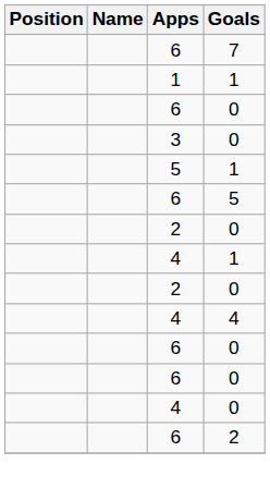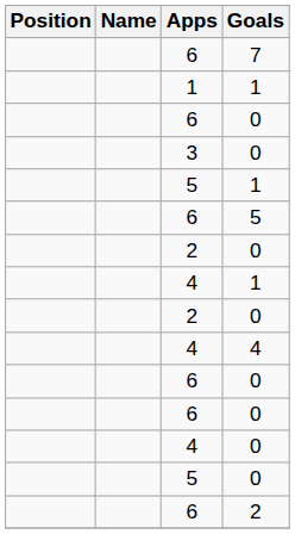 <table class="wikitable sortable" style="text-align:center">
 <tr>
 <th>Position</th>
 <th>Name</th>
 <th>Apps</th>
 <th>Goals</th>
 </tr>
 <tr>
 <td></td>
 <td align="left"></td>
 <td>6</td>
 <td>7</td>
 </tr>
 <tr>
 <td></td>
 <td align="left"></td>
 <td>1</td>
 <td>1</td>
 </tr>
 <tr>
 <td></td>
 <td align="left"></td>
 <td>6</td>
 <td>0</td>
 </tr>
 <tr>
 <td></td>
 <td align="left"></td>
 <td>3</td>
 <td>0</td>
 </tr>
 <tr>
 <td></td>
 <td align="left"></td>
 <td>5</td>
 <td>1</td>
 </tr>
 <tr>
 <td></td>
 <td align="left"></td>
 <td>6</td>
 <td>5</td>
 </tr>
 <tr>
 <td></td>
 <td align="left"></td>
 <td>2</td>
 <td>0</td>
 </tr>
 <tr>
 <td></td>
 <td align="left"></td>
 <td>4</td>
 <td>1</td>
 </tr>
 <tr>
 <td></td>
 <td align="left"></td>
 <td>2</td>
 <td>0</td>
 </tr>
 <tr>
 <td></td>
 <td align="left"></td>
 <td>4</td>
 <td>4</td>
 </tr>
 <tr>
 <td></td>
 <td align="left"></td>
 <td>6</td>
 <td>0</td>
 </tr>
 <tr>
 <td></td>
 <td align="left"></td>
 <td>6</td>
 <td>0</td>
 </tr>
 <tr>
 <td></td>
 <td align="left"></td>
 <td>4</td>
 <td>0</td>
 </tr>
 <tr>
 <td></td>
 <td align="left"></td>
+<td>5</td>
+<td>0</td>
+</tr>
+<tr>
+<td></td>
+<td align="left"></td>
 <td>6</td>
 <td>2</td>
 </tr>
 <tr>
 </tr>
 </table>
